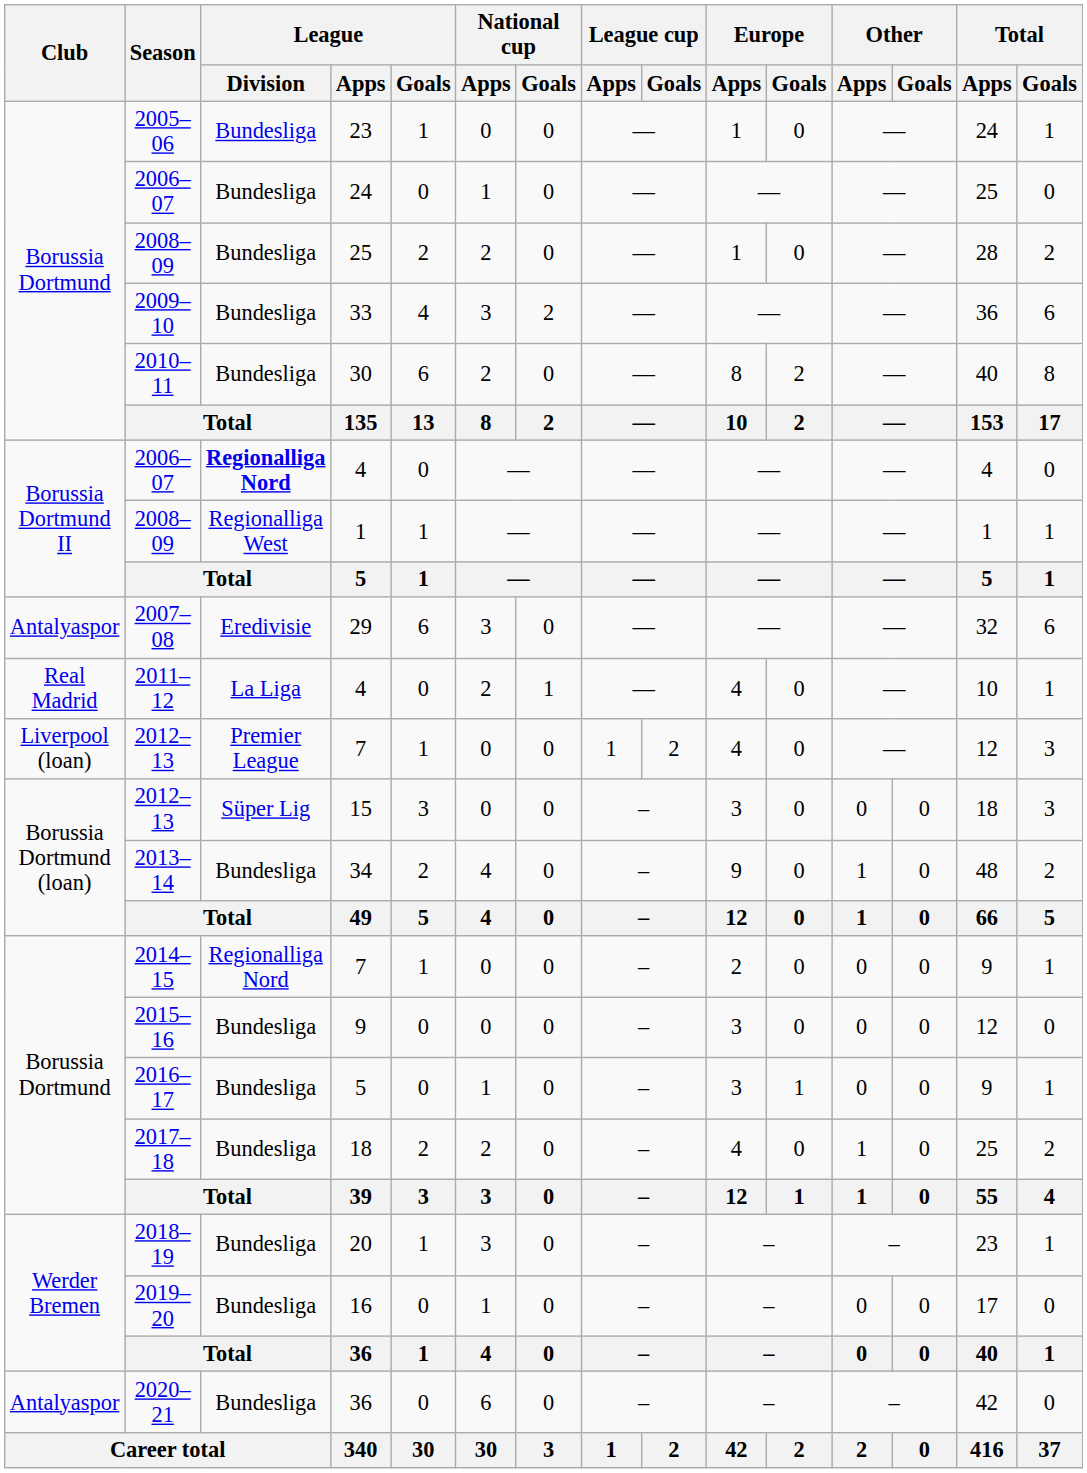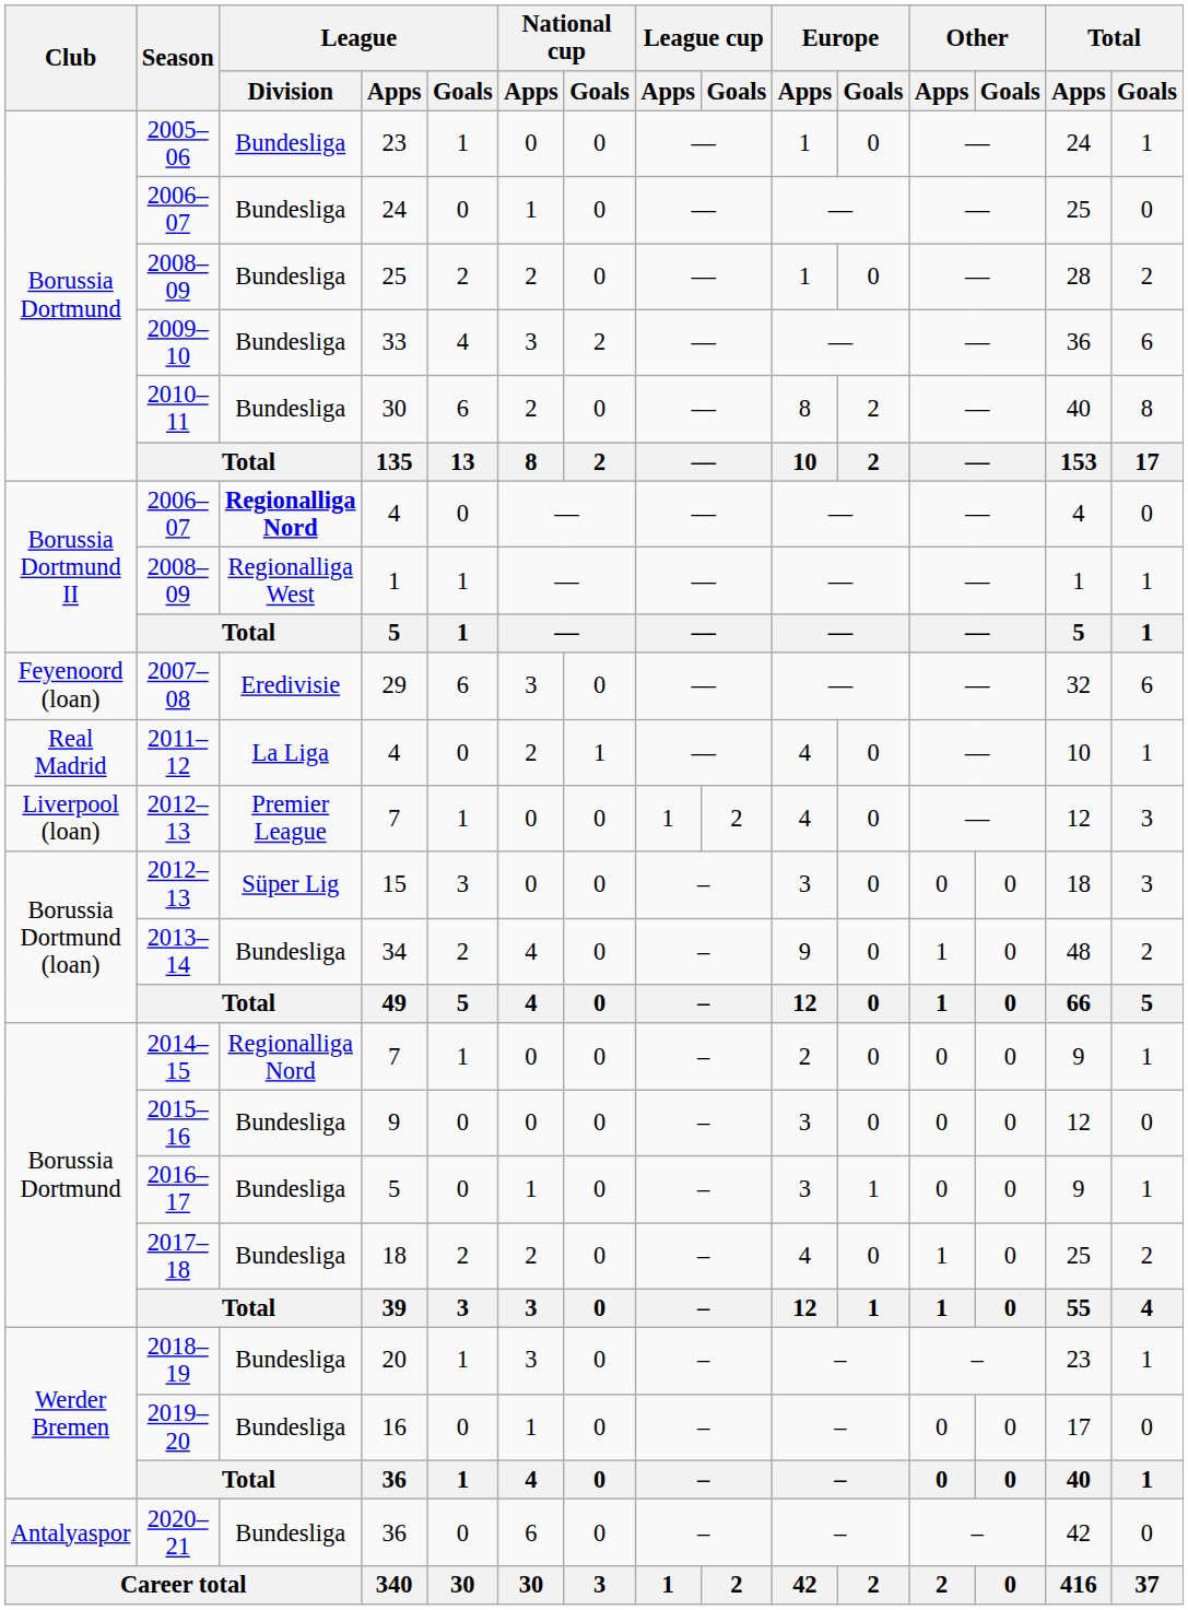 <table class="wikitable" style="text-align:center">
 <tr>
 <th rowspan="2">Club</th>
 <th rowspan="2">Season</th>
 <th colspan="3">League</th>
 <th colspan="2">National cup</th>
 <th colspan="2">League cup</th>
 <th colspan="2">Europe</th>
 <th colspan="2">Other</th>
 <th colspan="2">Total</th>
 </tr>
 <tr>
 <th>Division</th>
 <th>Apps</th>
 <th>Goals</th>
 <th>Apps</th>
 <th>Goals</th>
 <th>Apps</th>
 <th>Goals</th>
 <th>Apps</th>
 <th>Goals</th>
 <th>Apps</th>
 <th>Goals</th>
 <th>Apps</th>
 <th>Goals</th>
 </tr>
 <tr>
 <td rowspan="6"><a href='#'>Borussia Dortmund</a></td>
 <td><a href='#'>2005–06</a></td>
 <td><a href='#'>Bundesliga</a></td>
 <td>23</td>
 <td>1</td>
 <td>0</td>
 <td>0</td>
 <td colspan="2">—</td>
 <td>1</td>
 <td>0</td>
 <td colspan="2">—</td>
 <td>24</td>
 <td>1</td>
 </tr>
 <tr>
 <td><a href='#'>2006–07</a></td>
 <td>Bundesliga</td>
 <td>24</td>
 <td>0</td>
 <td>1</td>
 <td>0</td>
 <td colspan="2">—</td>
 <td colspan="2">—</td>
 <td colspan="2">—</td>
 <td>25</td>
 <td>0</td>
 </tr>
 <tr>
 <td><a href='#'>2008–09</a></td>
 <td>Bundesliga</td>
 <td>25</td>
 <td>2</td>
 <td>2</td>
 <td>0</td>
 <td colspan="2">—</td>
 <td>1</td>
 <td>0</td>
 <td colspan="2">—</td>
 <td>28</td>
 <td>2</td>
 </tr>
 <tr>
 <td><a href='#'>2009–10</a></td>
 <td>Bundesliga</td>
 <td>33</td>
 <td>4</td>
 <td>3</td>
 <td>2</td>
 <td colspan="2">—</td>
 <td colspan="2">—</td>
 <td colspan="2">—</td>
 <td>36</td>
 <td>6</td>
 </tr>
 <tr>
 <td><a href='#'>2010–11</a></td>
 <td>Bundesliga</td>
 <td>30</td>
 <td>6</td>
 <td>2</td>
 <td>0</td>
 <td colspan="2">—</td>
 <td>8</td>
 <td>2</td>
 <td colspan="2">—</td>
 <td>40</td>
 <td>8</td>
 </tr>
 <tr>
 <th colspan="2">Total</th>
 <th>135</th>
 <th>13</th>
 <th>8</th>
 <th>2</th>
 <th colspan="2">—</th>
 <th>10</th>
 <th>2</th>
 <th colspan="2">—</th>
 <th>153</th>
 <th>17</th>
 </tr>
 <tr>
 <td rowspan="3"><a href='#'>Borussia Dortmund II</a></td>
 <td><a href='#'>2006–07</a></td>
 <td><strong><a href='#'>Regionalliga Nord</a></strong></td>
 <td>4</td>
 <td>0</td>
 <td colspan="2">—</td>
 <td colspan="2">—</td>
 <td colspan="2">—</td>
 <td colspan="2">—</td>
 <td>4</td>
 <td>0</td>
 </tr>
 <tr>
 <td><a href='#'>2008–09</a></td>
 <td><a href='#'>Regionalliga West</a></td>
 <td>1</td>
 <td>1</td>
 <td colspan="2">—</td>
 <td colspan="2">—</td>
 <td colspan="2">—</td>
 <td colspan="2">—</td>
 <td>1</td>
 <td>1</td>
 </tr>
 <tr>
 <th colspan="2">Total</th>
 <th>5</th>
 <th>1</th>
 <th colspan="2">—</th>
 <th colspan="2">—</th>
 <th colspan="2">—</th>
 <th colspan="2">—</th>
 <th>5</th>
 <th>1</th>
 </tr>
 <tr>
-<td><a href='#'>Antalyaspor</a></td>
+<td><a href='#'>Feyenoord</a> (loan)</td>
 <td><a href='#'>2007–08</a></td>
 <td><a href='#'>Eredivisie</a></td>
 <td>29</td>
 <td>6</td>
 <td>3</td>
 <td>0</td>
 <td colspan="2">—</td>
 <td colspan="2">—</td>
 <td colspan="2">—</td>
 <td>32</td>
 <td>6</td>
 </tr>
 <tr>
 <td><a href='#'>Real Madrid</a></td>
 <td><a href='#'>2011–12</a></td>
 <td><a href='#'>La Liga</a></td>
 <td>4</td>
 <td>0</td>
 <td>2</td>
 <td>1</td>
 <td colspan="2">—</td>
 <td>4</td>
 <td>0</td>
 <td colspan="2">—</td>
 <td>10</td>
 <td>1</td>
 </tr>
 <tr>
 <td><a href='#'>Liverpool</a> (loan)</td>
 <td><a href='#'>2012–13</a></td>
 <td><a href='#'>Premier League</a></td>
 <td>7</td>
 <td>1</td>
 <td>0</td>
 <td>0</td>
 <td>1</td>
 <td>2</td>
 <td>4</td>
 <td>0</td>
 <td colspan="2">—</td>
 <td>12</td>
 <td>3</td>
 </tr>
 <tr>
 <td rowspan="3">Borussia Dortmund (loan)</td>
 <td><a href='#'>2012–13</a></td>
 <td><a href='#'>Süper Lig</a></td>
 <td>15</td>
 <td>3</td>
 <td>0</td>
 <td>0</td>
 <td colspan="2">–</td>
 <td>3</td>
 <td>0</td>
 <td>0</td>
 <td>0</td>
 <td>18</td>
 <td>3</td>
 </tr>
 <tr>
 <td><a href='#'>2013–14</a></td>
 <td>Bundesliga</td>
 <td>34</td>
 <td>2</td>
 <td>4</td>
 <td>0</td>
 <td colspan="2">–</td>
 <td>9</td>
 <td>0</td>
 <td>1</td>
 <td>0</td>
 <td>48</td>
 <td>2</td>
 </tr>
 <tr>
 <th colspan="2">Total</th>
 <th>49</th>
 <th>5</th>
 <th>4</th>
 <th>0</th>
 <th colspan="2">–</th>
 <th>12</th>
 <th>0</th>
 <th>1</th>
 <th>0</th>
 <th>66</th>
 <th>5</th>
 </tr>
 <tr>
 <td rowspan="5">Borussia Dortmund</td>
 <td><a href='#'>2014–15</a></td>
 <td><a href='#'>Regionalliga Nord</a></td>
 <td>7</td>
 <td>1</td>
 <td>0</td>
 <td>0</td>
 <td colspan="2">–</td>
 <td>2</td>
 <td>0</td>
 <td>0</td>
 <td>0</td>
 <td>9</td>
 <td>1</td>
 </tr>
 <tr>
 <td><a href='#'>2015–16</a></td>
 <td>Bundesliga</td>
 <td>9</td>
 <td>0</td>
 <td>0</td>
 <td>0</td>
 <td colspan="2">–</td>
 <td>3</td>
 <td>0</td>
 <td>0</td>
 <td>0</td>
 <td>12</td>
 <td>0</td>
 </tr>
 <tr>
 <td><a href='#'>2016–17</a></td>
 <td>Bundesliga</td>
 <td>5</td>
 <td>0</td>
 <td>1</td>
 <td>0</td>
 <td colspan="2">–</td>
 <td>3</td>
 <td>1</td>
 <td>0</td>
 <td>0</td>
 <td>9</td>
 <td>1</td>
 </tr>
 <tr>
 <td><a href='#'>2017–18</a></td>
 <td>Bundesliga</td>
 <td>18</td>
 <td>2</td>
 <td>2</td>
 <td>0</td>
 <td colspan="2">–</td>
 <td>4</td>
 <td>0</td>
 <td>1</td>
 <td>0</td>
 <td>25</td>
 <td>2</td>
 </tr>
 <tr>
 <th colspan="2">Total</th>
 <th>39</th>
 <th>3</th>
 <th>3</th>
 <th>0</th>
 <th colspan="2">–</th>
 <th>12</th>
 <th>1</th>
 <th>1</th>
 <th>0</th>
 <th>55</th>
 <th>4</th>
 </tr>
 <tr>
 <td rowspan="3"><a href='#'>Werder Bremen</a></td>
 <td><a href='#'>2018–19</a></td>
 <td>Bundesliga</td>
 <td>20</td>
 <td>1</td>
 <td>3</td>
 <td>0</td>
 <td colspan="2">–</td>
 <td colspan="2">–</td>
 <td colspan="2">–</td>
 <td>23</td>
 <td>1</td>
 </tr>
 <tr>
 <td><a href='#'>2019–20</a></td>
 <td>Bundesliga</td>
 <td>16</td>
 <td>0</td>
 <td>1</td>
 <td>0</td>
 <td colspan="2">–</td>
 <td colspan="2">–</td>
 <td>0</td>
 <td>0</td>
 <td>17</td>
 <td>0</td>
 </tr>
 <tr>
 <th colspan="2">Total</th>
 <th>36</th>
 <th>1</th>
 <th>4</th>
 <th>0</th>
 <th colspan="2">–</th>
 <th colspan="2">–</th>
 <th>0</th>
 <th>0</th>
 <th>40</th>
 <th>1</th>
 </tr>
 <tr>
 <td><a href='#'>Antalyaspor</a></td>
 <td><a href='#'>2020–21</a></td>
 <td>Bundesliga</td>
 <td>36</td>
 <td>0</td>
 <td>6</td>
 <td>0</td>
 <td colspan="2">–</td>
 <td colspan="2">–</td>
 <td colspan="2">–</td>
 <td>42</td>
 <td>0</td>
 </tr>
 <tr>
 <th colspan="3">Career total</th>
 <th>340</th>
 <th>30</th>
 <th>30</th>
 <th>3</th>
 <th>1</th>
 <th>2</th>
 <th>42</th>
 <th>2</th>
 <th>2</th>
 <th>0</th>
 <th>416</th>
 <th>37</th>
 </tr>
 </table>
